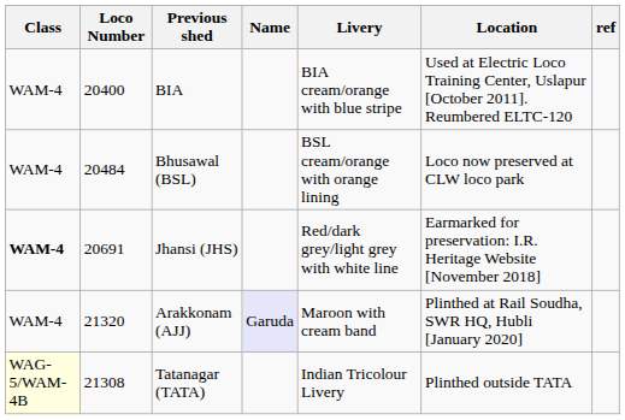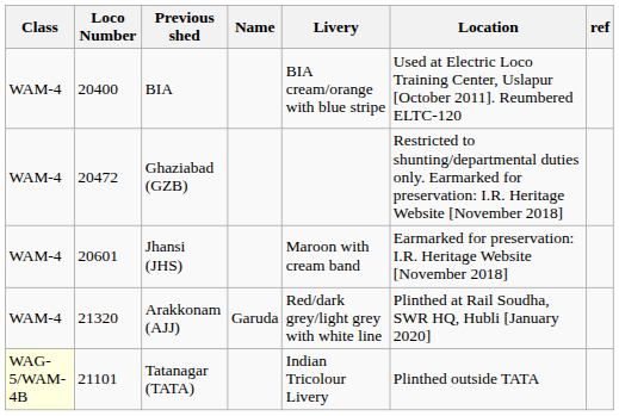 <table class="wikitable">
 <tr>
 <th>Class</th>
 <th>Loco Number</th>
 <th>Previous shed</th>
 <th>Name</th>
 <th>Livery</th>
 <th>Location</th>
 <th>ref</th>
 </tr>
 <tr>
 <td>WAM-4</td>
 <td>20400</td>
 <td><abbr>BIA</abbr></td>
 <td></td>
 <td>BIA cream/orange with blue stripe</td>
 <td>Used at Electric Loco Training Center, Uslapur [October 2011]. Reumbered ELTC-120</td>
 <td></td>
 </tr>
 <tr>
 <td>WAM-4</td>
-<td>20484</td>
-<td>Bhusawal (BSL)</td>
+<td>20472</td>
+<td>Ghaziabad (GZB)</td>
 <td></td>
-<td>BSL cream/orange with orange lining</td>
-<td>Loco now preserved at CLW loco park</td>
+<td></td>
+<td>Restricted to shunting/departmental duties only. Earmarked for preservation: I.R. Heritage Website [November 2018]</td>
 <td></td>
 </tr>
 <tr>
-<td><strong>WAM-4</strong></td>
-<td>20691</td>
+<td>WAM-4</td>
+<td>20601</td>
 <td>Jhansi (JHS)</td>
 <td></td>
-<td>Red/dark grey/light grey with white line</td>
+<td>Maroon with cream band</td>
 <td>Earmarked for preservation: I.R. Heritage Website [November 2018]</td>
 <td></td>
 </tr>
 <tr>
 <td>WAM-4</td>
 <td>21320</td>
 <td>Arakkonam (AJJ)</td>
-<td style="background: lavender;">Garuda</td>
-<td>Maroon with cream band</td>
+<td>Garuda</td>
+<td>Red/dark grey/light grey with white line</td>
 <td>Plinthed at Rail Soudha, SWR HQ, Hubli [January 2020]</td>
 <td></td>
 </tr>
 <tr>
 <td style="background: lightyellow;">WAG-5/WAM-4B</td>
-<td>21308</td>
+<td>21101</td>
 <td>Tatanagar (TATA)</td>
 <td></td>
 <td>Indian Tricolour Livery</td>
 <td>Plinthed outside TATA</td>
 <td></td>
 </tr>
 </table>
